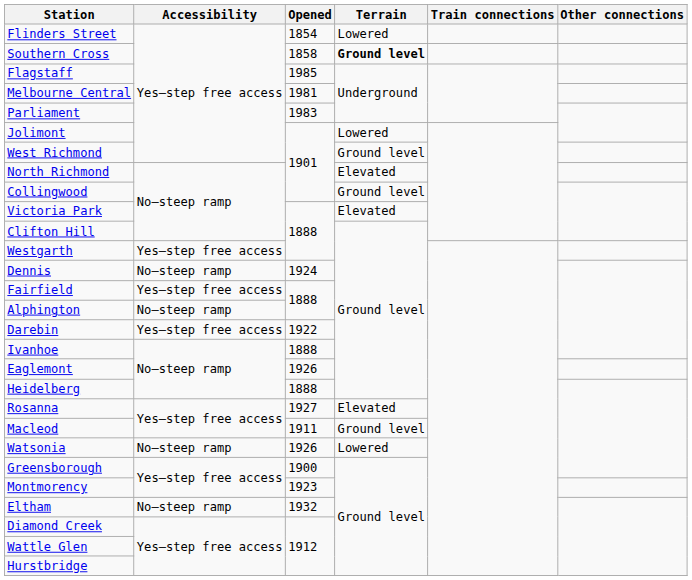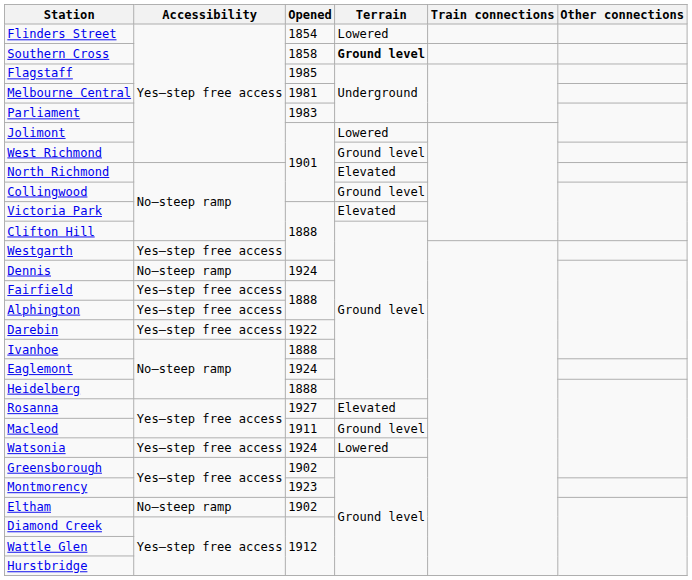 <table class="wikitable">
 <tr>
 <th>Station</th>
 <th>Accessibility</th>
 <th>Opened</th>
 <th>Terrain</th>
 <th>Train connections</th>
 <th>Other connections</th>
 </tr>
 <tr>
 <td><a href='#'>Flinders Street</a></td>
 <td rowspan="7">Yes—step free access</td>
 <td>1854</td>
 <td>Lowered</td>
 <td></td>
 <td> </td>
 </tr>
 <tr>
 <td><a href='#'>Southern Cross</a></td>
 <td>1858</td>
 <td><strong>Ground level</strong></td>
 <td></td>
 <td>   </td>
 </tr>
 <tr>
 <td><a href='#'>Flagstaff</a></td>
 <td>1985</td>
 <td rowspan="3">Underground</td>
 <td rowspan="3"></td>
 <td></td>
 </tr>
 <tr>
 <td><a href='#'>Melbourne Central</a></td>
 <td>1981</td>
 <td> </td>
 </tr>
 <tr>
 <td><a href='#'>Parliament</a></td>
 <td>1983</td>
 <td rowspan="2"></td>
 </tr>
 <tr>
 <td><a href='#'>Jolimont</a></td>
 <td rowspan="4">1901</td>
 <td>Lowered</td>
 <td rowspan="6"></td>
 </tr>
 <tr>
 <td><a href='#'>West Richmond</a></td>
 <td>Ground level</td>
 <td></td>
 </tr>
 <tr>
 <td><a href='#'>North Richmond</a></td>
 <td rowspan="4">No—steep ramp</td>
 <td>Elevated</td>
 <td> </td>
 </tr>
 <tr>
 <td><a href='#'>Collingwood</a></td>
 <td>Ground level</td>
 <td rowspan="3"></td>
 </tr>
 <tr>
 <td><a href='#'>Victoria Park</a></td>
 <td rowspan="3">1888</td>
 <td>Elevated</td>
 </tr>
 <tr>
 <td><a href='#'>Clifton Hill</a></td>
 <td rowspan="9">Ground level</td>
 </tr>
 <tr>
 <td><a href='#'>Westgarth</a></td>
 <td>Yes—step free access</td>
 <td rowspan="17"></td>
 <td> </td>
 </tr>
 <tr>
 <td><a href='#'>Dennis</a></td>
 <td>No—steep ramp</td>
 <td>1924</td>
 <td rowspan="5"></td>
 </tr>
 <tr>
 <td><a href='#'>Fairfield</a></td>
 <td>Yes—step free access</td>
 <td rowspan="2">1888</td>
 </tr>
 <tr>
 <td><a href='#'>Alphington</a></td>
-<td>No—steep ramp</td>
+<td>Yes—step free access</td>
 </tr>
 <tr>
 <td><a href='#'>Darebin</a></td>
 <td>Yes—step free access</td>
 <td>1922</td>
 </tr>
 <tr>
 <td><a href='#'>Ivanhoe</a></td>
 <td rowspan="3">No—steep ramp</td>
 <td>1888</td>
 </tr>
 <tr>
 <td><a href='#'>Eaglemont</a></td>
-<td>1926</td>
+<td>1924</td>
 <td></td>
 </tr>
 <tr>
 <td><a href='#'>Heidelberg</a></td>
 <td>1888</td>
 <td rowspan="5"></td>
 </tr>
 <tr>
 <td><a href='#'>Rosanna</a></td>
 <td rowspan="2">Yes—step free access</td>
 <td>1927</td>
 <td>Elevated</td>
 </tr>
 <tr>
 <td><a href='#'>Macleod</a></td>
 <td>1911</td>
 <td>Ground level</td>
 </tr>
 <tr>
 <td><a href='#'>Watsonia</a></td>
-<td>No—steep ramp</td>
-<td>1926</td>
+<td>Yes—step free access</td>
+<td>1924</td>
 <td>Lowered</td>
 </tr>
 <tr>
 <td><a href='#'>Greensborough</a></td>
 <td rowspan="2">Yes—step free access</td>
-<td>1900</td>
+<td>1902</td>
 <td rowspan="6">Ground level</td>
 </tr>
 <tr>
 <td><a href='#'>Montmorency</a></td>
 <td>1923</td>
 <td></td>
 </tr>
 <tr>
 <td><a href='#'>Eltham</a></td>
 <td>No—steep ramp</td>
-<td>1932</td>
+<td>1902</td>
 <td rowspan="4"></td>
 </tr>
 <tr>
 <td><a href='#'>Diamond Creek</a></td>
 <td rowspan="3">Yes—step free access</td>
 <td rowspan="3">1912</td>
 </tr>
 <tr>
 <td><a href='#'>Wattle Glen</a></td>
 </tr>
 <tr>
 <td><a href='#'>Hurstbridge</a></td>
 </tr>
 </table>
